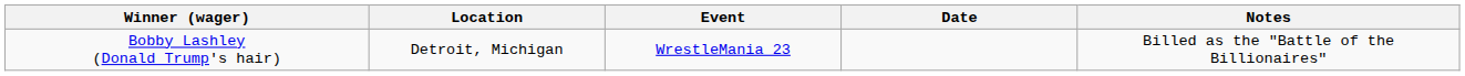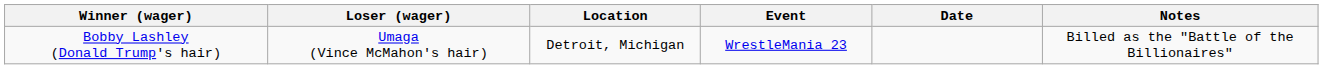 <table class="wikitable sortable"  style="width:100%; text-align:center;">
 <tr>
 <th style="width:20%;">Winner (wager)</th>
+<th style="width:20%;">Loser (wager)</th>
 <th style="width:13%;">Location</th>
 <th style="width:13%;">Event</th>
 <th style="width:13%;">Date</th>
 <th style="width:21%;">Notes</th>
 </tr>
 <tr>
 <td><a href='#'>Bobby Lashley</a><br>(<a href='#'>Donald Trump</a>'s hair)</td>
+<td><a href='#'>Umaga</a><br>(Vince McMahon's hair)</td>
 <td>Detroit, Michigan</td>
 <td><a href='#'>WrestleMania 23</a></td>
 <td></td>
 <td>Billed as the "Battle of the Billionaires"</td>
 </tr>
 </table>
